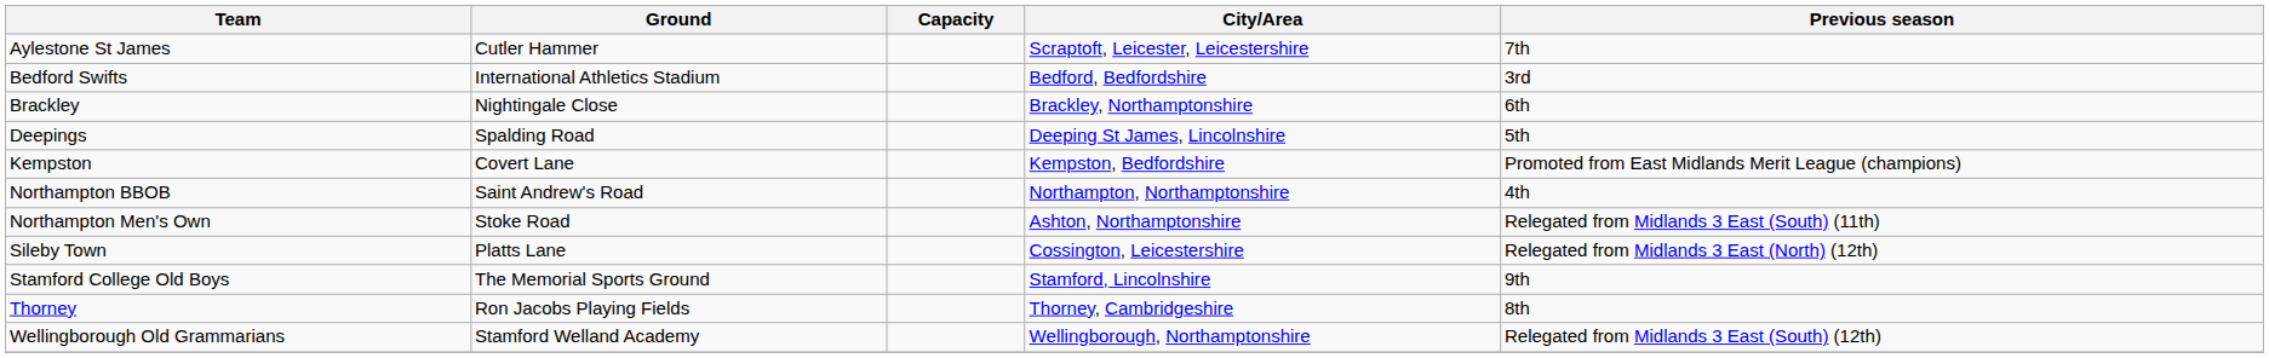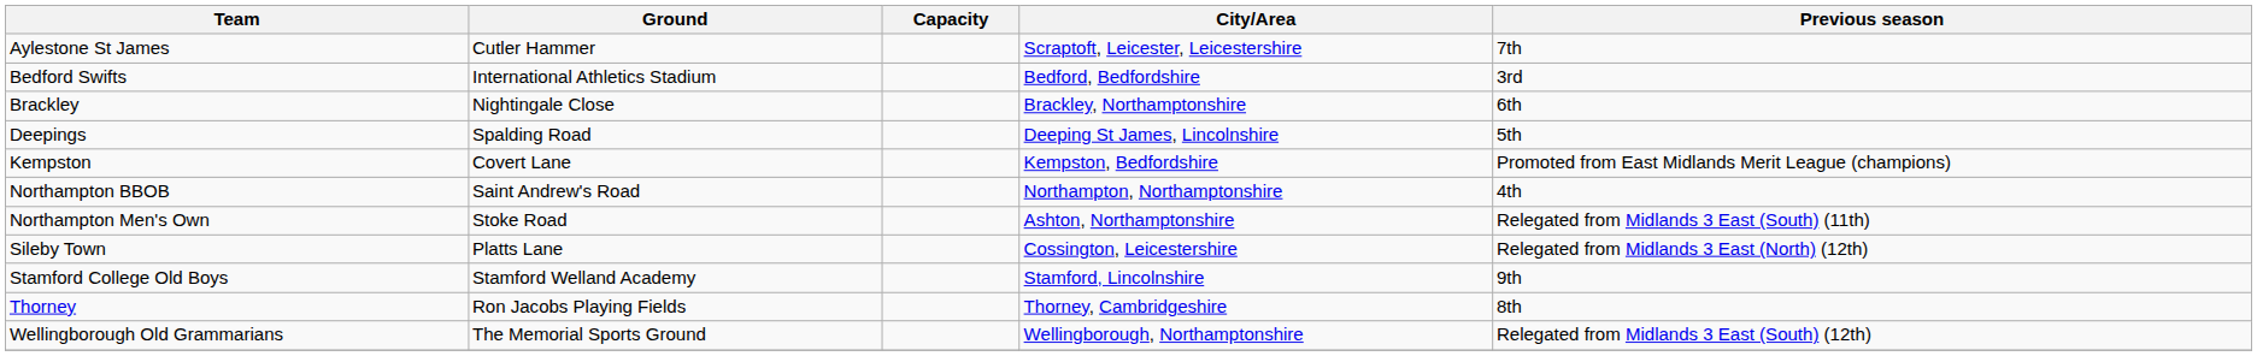 <table class="wikitable sortable" width=100%>
 <tr>
 <th>Team</th>
 <th>Ground</th>
 <th>Capacity</th>
 <th>City/Area</th>
 <th>Previous season</th>
 </tr>
 <tr>
 <td>Aylestone St James</td>
 <td>Cutler Hammer</td>
 <td></td>
 <td><a href='#'>Scraptoft</a>, <a href='#'>Leicester</a>, <a href='#'>Leicestershire</a></td>
 <td>7th</td>
 </tr>
 <tr>
 <td>Bedford Swifts</td>
 <td>International Athletics Stadium</td>
 <td></td>
 <td><a href='#'>Bedford</a>, <a href='#'>Bedfordshire</a></td>
 <td>3rd</td>
 </tr>
 <tr>
 <td>Brackley</td>
 <td>Nightingale Close</td>
 <td></td>
 <td><a href='#'>Brackley</a>, <a href='#'>Northamptonshire</a></td>
 <td>6th</td>
 </tr>
 <tr>
 <td>Deepings</td>
 <td>Spalding Road</td>
 <td></td>
 <td><a href='#'>Deeping St James</a>, <a href='#'>Lincolnshire</a></td>
 <td>5th</td>
 </tr>
 <tr>
 <td>Kempston</td>
 <td>Covert Lane</td>
 <td></td>
 <td><a href='#'>Kempston</a>, <a href='#'>Bedfordshire</a></td>
 <td>Promoted from East Midlands Merit League (champions)</td>
 </tr>
 <tr>
 <td>Northampton BBOB</td>
 <td>Saint Andrew's Road</td>
 <td></td>
 <td><a href='#'>Northampton</a>, <a href='#'>Northamptonshire</a></td>
 <td>4th</td>
 </tr>
 <tr>
 <td>Northampton Men's Own</td>
 <td>Stoke Road</td>
 <td></td>
 <td><a href='#'>Ashton</a>, <a href='#'>Northamptonshire</a></td>
 <td>Relegated from <a href='#'>Midlands 3 East (South)</a> (11th)</td>
 </tr>
 <tr>
 <td>Sileby Town</td>
 <td>Platts Lane</td>
 <td></td>
 <td><a href='#'>Cossington</a>, <a href='#'>Leicestershire</a></td>
 <td>Relegated from <a href='#'>Midlands 3 East (North)</a> (12th)</td>
 </tr>
 <tr>
 <td>Stamford College Old Boys</td>
-<td>The Memorial Sports Ground</td>
+<td>Stamford Welland Academy</td>
 <td></td>
 <td><a href='#'>Stamford, Lincolnshire</a></td>
 <td>9th</td>
 </tr>
 <tr>
 <td><a href='#'>Thorney</a></td>
 <td>Ron Jacobs Playing Fields</td>
 <td></td>
 <td><a href='#'>Thorney</a>, <a href='#'>Cambridgeshire</a></td>
 <td>8th</td>
 </tr>
 <tr>
 <td>Wellingborough Old Grammarians</td>
-<td>Stamford Welland Academy</td>
+<td>The Memorial Sports Ground</td>
 <td></td>
 <td><a href='#'>Wellingborough</a>, <a href='#'>Northamptonshire</a></td>
 <td>Relegated from <a href='#'>Midlands 3 East (South)</a> (12th)</td>
 </tr>
 <tr>
 </tr>
 </table>
